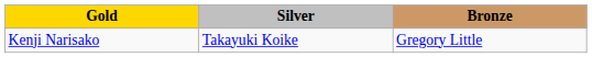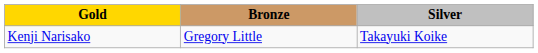 <table class="wikitable" style="text-align:left">
 <tr align="center">
 <td width=200 bgcolor=gold><strong>Gold</strong></td>
+<td width=200 bgcolor=CC9966><strong>Bronze</strong></td>
 <td width=200 bgcolor=silver><strong>Silver</strong></td>
-<td width=200 bgcolor=CC9966><strong>Bronze</strong></td>
 </tr>
 <tr>
 <td><a href='#'>Kenji Narisako</a><br><em></em></td>
+<td><a href='#'>Gregory Little</a><br><em></em></td>
 <td><a href='#'>Takayuki Koike</a><br><em></em></td>
-<td><a href='#'>Gregory Little</a><br><em></em></td>
 </tr>
 </table>
